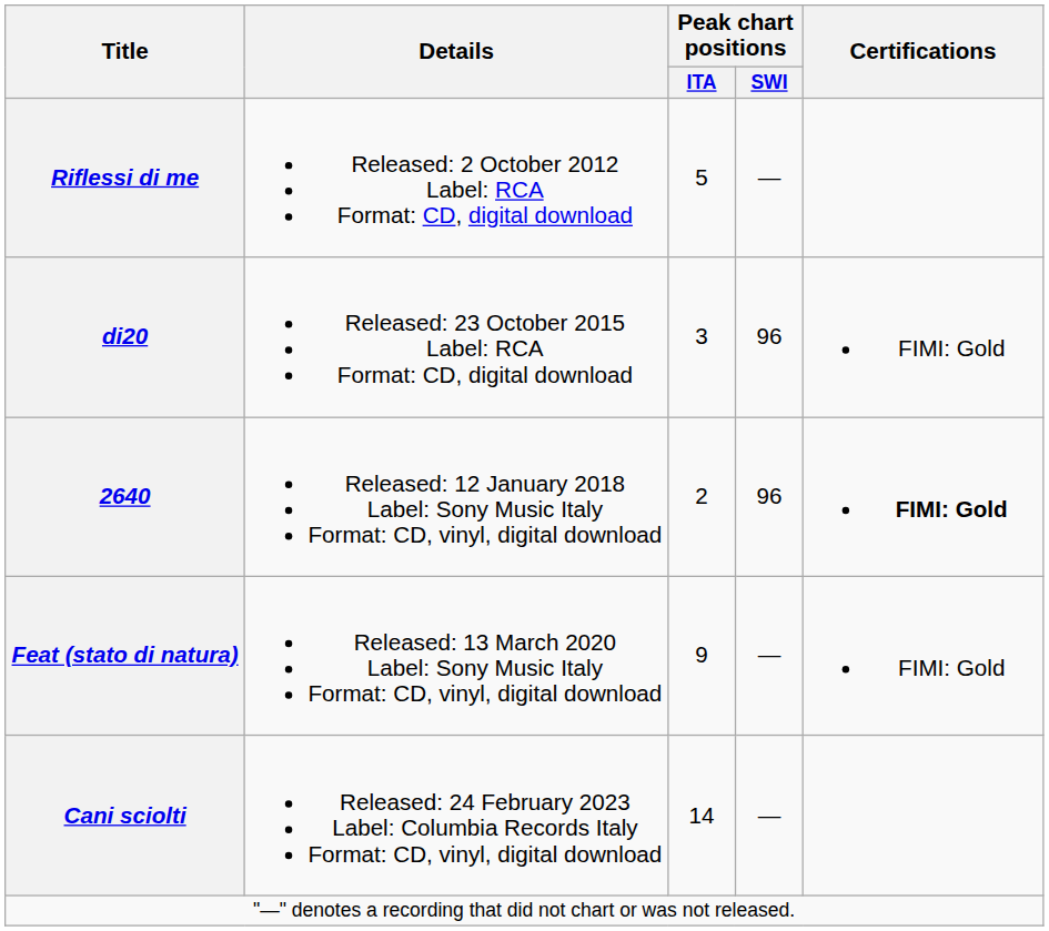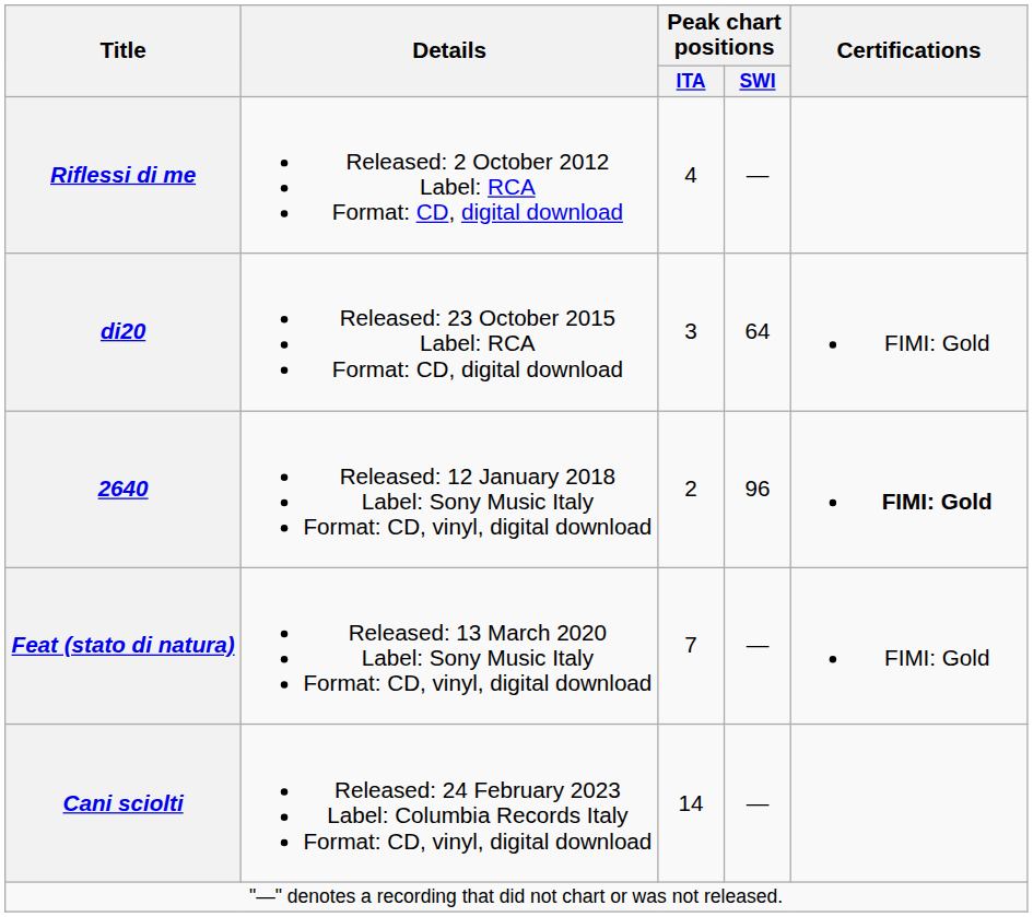 <table class="wikitable plainrowheaders" style="text-align:center;">
 <tr>
 <th scope="col" rowspan="2" style="width:10em;">Title</th>
 <th scope="col" rowspan="2" style="width:18em;">Details</th>
 <th scope="col" colspan="2">Peak chart positions</th>
 <th scope="col" rowspan="2" style="width:10em;">Certifications</th>
 </tr>
 <tr>
 <th scope="col" style="width:3em;font-size:85%;"><a href='#'>ITA</a><br></th>
 <th scope="col" style="width:3em;font-size:85%;"><a href='#'>SWI</a><br></th>
 </tr>
 <tr>
 <th scope="row"><em><a href='#'>Riflessi di me</a></em></th>
 <td><br><ul><li>Released: 2 October 2012</li><li>Label: <a href='#'>RCA</a></li><li>Format: <a href='#'>CD</a>, <a href='#'>digital download</a></li></ul></td>
-<td>5</td>
+<td>4</td>
 <td>—</td>
 <td></td>
 </tr>
 <tr>
 <th scope="row"><em><a href='#'>di20</a></em></th>
 <td><br><ul><li>Released: 23 October 2015</li><li>Label: RCA</li><li>Format: CD, digital download</li></ul></td>
 <td>3</td>
-<td>96</td>
+<td>64</td>
 <td><br><ul><li>FIMI: Gold</li></ul></td>
 </tr>
 <tr>
 <th scope="row"><em><a href='#'>2640</a></em></th>
 <td><br><ul><li>Released: 12 January 2018</li><li>Label: Sony Music Italy</li><li>Format: CD, vinyl, digital download</li></ul></td>
 <td>2</td>
 <td>96</td>
 <td><strong><br><ul><li>FIMI: Gold</li></ul></strong></td>
 </tr>
 <tr>
 <th scope="row"><em><a href='#'>Feat (stato di natura)</a></em></th>
 <td><br><ul><li>Released: 13 March 2020</li><li>Label: Sony Music Italy</li><li>Format: CD, vinyl, digital download</li></ul></td>
-<td>9</td>
+<td>7</td>
 <td>—</td>
 <td><br><ul><li>FIMI: Gold</li></ul></td>
 </tr>
 <tr>
 <th scope="row"><em><a href='#'>Cani sciolti</a></em></th>
 <td><br><ul><li>Released: 24 February 2023</li><li>Label: Columbia Records Italy</li><li>Format: CD, vinyl, digital download</li></ul></td>
 <td>14</td>
 <td>—</td>
 <td></td>
 </tr>
 <tr>
 <td colspan="20" style="text-align:center; font-size:85%;">"—" denotes a recording that did not chart or was not released.</td>
 </tr>
 </table>
